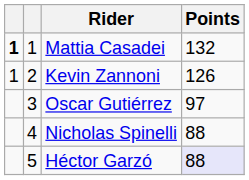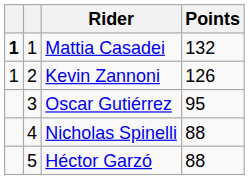 <table class="wikitable" style="font-size: 95%;">
 <tr>
 <th></th>
 <th></th>
 <th>Rider</th>
 <th>Points</th>
 </tr>
 <tr>
 <td><strong> 1</strong></td>
 <td align=center>1</td>
 <td> <a href='#'>Mattia Casadei</a></td>
 <td align=left>132</td>
 </tr>
 <tr>
 <td> 1</td>
 <td align=center>2</td>
 <td> <a href='#'>Kevin Zannoni</a></td>
 <td align=left>126</td>
 </tr>
 <tr>
 <td></td>
 <td align=center>3</td>
 <td> <a href='#'>Oscar Gutiérrez</a></td>
-<td align=left>97</td>
+<td align=left>95</td>
 </tr>
 <tr>
 <td></td>
 <td align=center>4</td>
 <td> <a href='#'>Nicholas Spinelli</a></td>
 <td align=left>88</td>
 </tr>
 <tr>
 <td></td>
 <td align=center>5</td>
 <td> <a href='#'>Héctor Garzó</a></td>
-<td align=left style="background: lavender;">88</td>
+<td align=left>88</td>
 </tr>
 </table>
